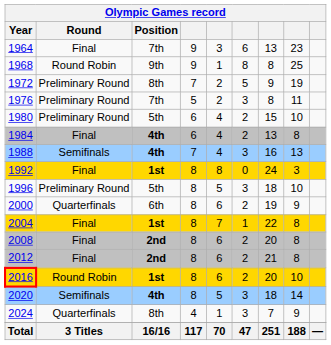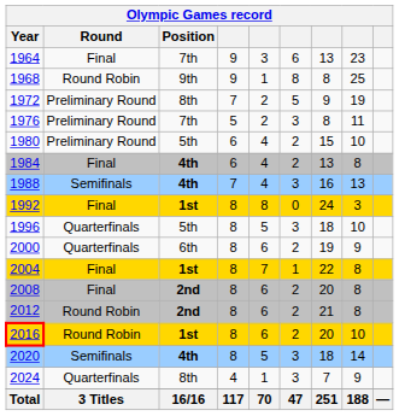 <table class="wikitable" style="text-align: center;">
 <tr>
 <th colspan=10><a href='#'>Olympic Games record</a></th>
 </tr>
 <tr>
 <th>Year</th>
 <th>Round</th>
 <th>Position</th>
 <th width=30></th>
 <th width=30></th>
 <th width=30></th>
 <th width=30></th>
 <th width=30></th>
 <th></th>
 </tr>
 <tr>
 <td> <a href='#'>1964</a></td>
 <td>Final</td>
 <td>7th</td>
 <td>9</td>
 <td>3</td>
 <td>6</td>
 <td>13</td>
 <td>23</td>
 <td></td>
 </tr>
 <tr>
 <td> <a href='#'>1968</a></td>
 <td>Round Robin</td>
 <td>9th</td>
 <td>9</td>
 <td>1</td>
 <td>8</td>
 <td>8</td>
 <td>25</td>
 <td></td>
 </tr>
 <tr>
 <td> <a href='#'>1972</a></td>
 <td>Preliminary Round</td>
 <td>8th</td>
 <td>7</td>
 <td>2</td>
 <td>5</td>
 <td>9</td>
 <td>19</td>
 <td></td>
 </tr>
 <tr>
 <td> <a href='#'>1976</a></td>
 <td>Preliminary Round</td>
 <td>7th</td>
 <td>5</td>
 <td>2</td>
 <td>3</td>
 <td>8</td>
 <td>11</td>
 <td></td>
 </tr>
 <tr>
 <td> <a href='#'>1980</a></td>
 <td>Preliminary Round</td>
 <td>5th</td>
 <td>6</td>
 <td>4</td>
 <td>2</td>
 <td>15</td>
 <td>10</td>
 <td></td>
 </tr>
 <tr bgcolor=silver>
 <td> <a href='#'>1984</a></td>
 <td>Final</td>
 <td><strong>4th</strong></td>
 <td>6</td>
 <td>4</td>
 <td>2</td>
 <td>13</td>
 <td>8</td>
 <td></td>
 </tr>
 <tr bgcolor=#9acdff>
 <td> <a href='#'>1988</a></td>
 <td>Semifinals</td>
 <td><strong>4th</strong></td>
 <td>7</td>
 <td>4</td>
 <td>3</td>
 <td>16</td>
 <td>13</td>
 <td></td>
 </tr>
 <tr bgcolor=gold>
 <td> <a href='#'>1992</a></td>
 <td>Final</td>
 <td><strong>1st</strong></td>
 <td>8</td>
 <td>8</td>
 <td>0</td>
 <td>24</td>
 <td>3</td>
 <td></td>
 </tr>
 <tr>
 <td> <a href='#'>1996</a></td>
-<td>Preliminary Round</td>
+<td>Quarterfinals</td>
 <td>5th</td>
 <td>8</td>
 <td>5</td>
 <td>3</td>
 <td>18</td>
 <td>10</td>
 <td></td>
 </tr>
 <tr>
 <td> <a href='#'>2000</a></td>
 <td>Quarterfinals</td>
 <td>6th</td>
 <td>8</td>
 <td>6</td>
 <td>2</td>
 <td>19</td>
 <td>9</td>
 <td></td>
 </tr>
 <tr bgcolor=gold>
 <td> <a href='#'>2004</a></td>
 <td>Final</td>
 <td><strong>1st</strong></td>
 <td>8</td>
 <td>7</td>
 <td>1</td>
 <td>22</td>
 <td>8</td>
 <td></td>
 </tr>
 <tr bgcolor=silver>
 <td> <a href='#'>2008</a></td>
 <td>Final</td>
 <td><strong>2nd</strong></td>
 <td>8</td>
 <td>6</td>
 <td>2</td>
 <td>20</td>
 <td>8</td>
 <td></td>
 </tr>
 <tr bgcolor=silver>
 <td> <a href='#'>2012</a></td>
-<td>Final</td>
+<td>Round Robin</td>
 <td><strong>2nd</strong></td>
 <td>8</td>
 <td>6</td>
 <td>2</td>
 <td>21</td>
 <td>8</td>
 <td></td>
 </tr>
 <tr bgcolor=gold>
 <td style="border: 3px solid red"> <a href='#'>2016</a></td>
 <td>Round Robin</td>
 <td><strong>1st</strong></td>
 <td>8</td>
 <td>6</td>
 <td>2</td>
 <td>20</td>
 <td>10</td>
 <td></td>
 </tr>
 <tr bgcolor=#9acdff>
 <td> <a href='#'>2020</a></td>
 <td>Semifinals</td>
 <td><strong>4th</strong></td>
 <td>8</td>
 <td>5</td>
 <td>3</td>
 <td>18</td>
 <td>14</td>
 <td></td>
 </tr>
 <tr>
 <td align=center> <a href='#'>2024</a></td>
 <td>Quarterfinals</td>
 <td>8th</td>
 <td>4</td>
 <td>1</td>
 <td>3</td>
 <td>7</td>
 <td>9</td>
 <td></td>
 </tr>
 <tr>
 </tr>
 <tr>
 <th>Total</th>
 <th>3 Titles</th>
 <th>16/16</th>
 <th>117</th>
 <th>70</th>
 <th>47</th>
 <th>251</th>
 <th>188</th>
 <th>—</th>
 </tr>
 </table>
